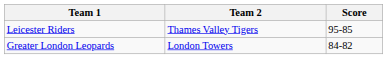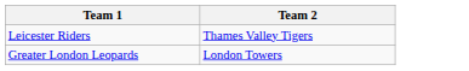 <table class="wikitable" style="font-size: 100%">
 <tr>
 <th width=240>Team 1</th>
 <th width=240>Team 2</th>
-<th width=80>Score</th>
 </tr>
 <tr>
 <td><a href='#'>Leicester Riders</a></td>
 <td><a href='#'>Thames Valley Tigers</a></td>
-<td>95-85</td>
 </tr>
 <tr>
 <td><a href='#'>Greater London Leopards</a></td>
 <td><a href='#'>London Towers</a></td>
-<td>84-82</td>
 </tr>
 </table>
